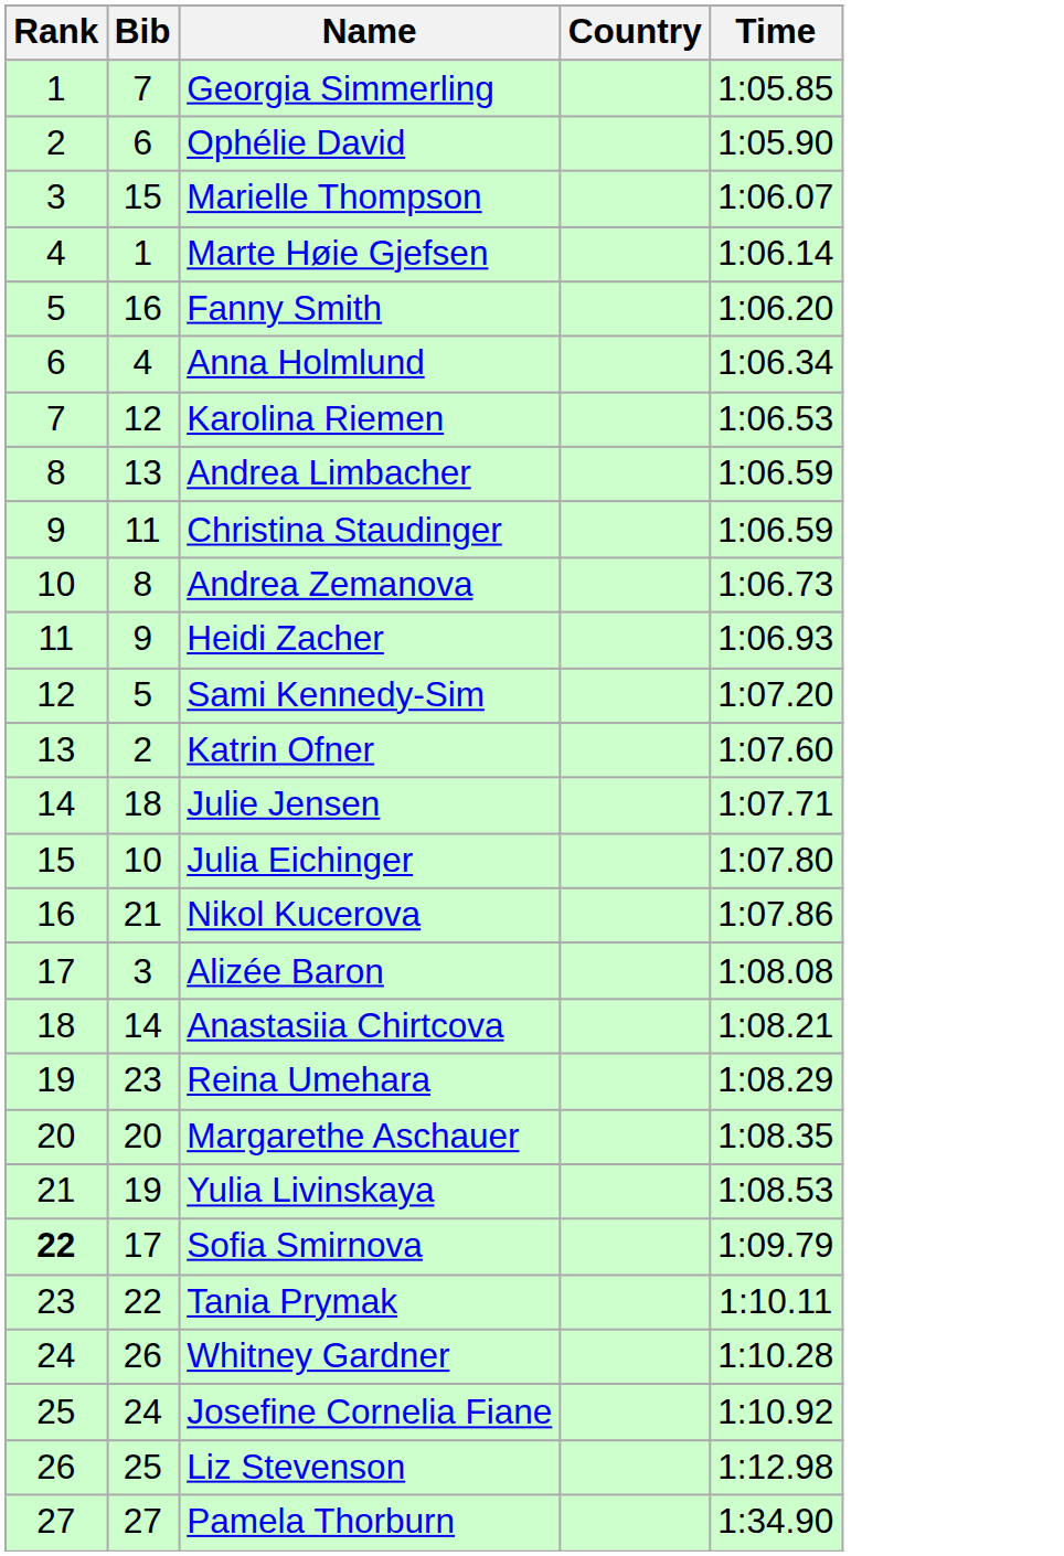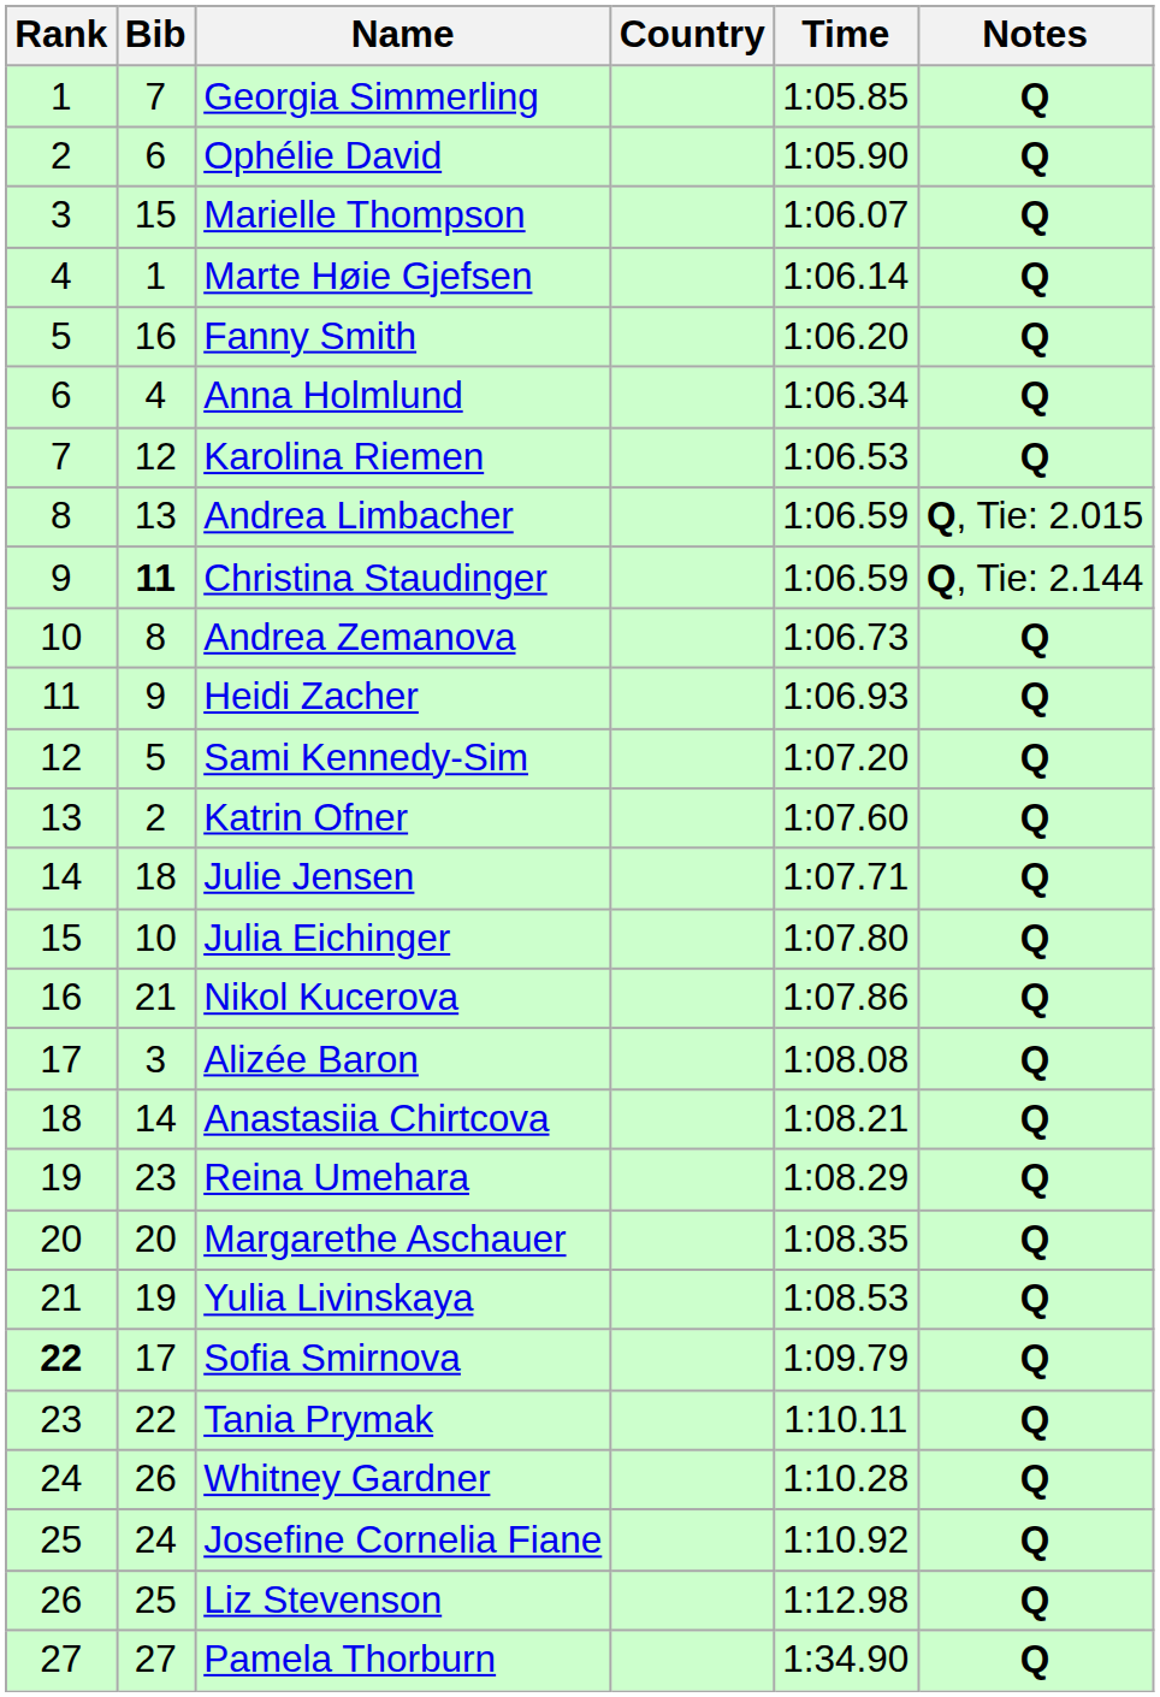 <table class="wikitable sortable" style="text-align:center">
 <tr>
 <th>Rank</th>
 <th>Bib</th>
 <th>Name</th>
 <th>Country</th>
 <th>Time</th>
+<th>Notes</th>
 </tr>
 <tr bgcolor="#ccffcc">
 <td>1</td>
 <td>7</td>
 <td align=left><a href='#'>Georgia Simmerling</a></td>
 <td align=left></td>
 <td>1:05.85</td>
+<td><strong>Q</strong></td>
 </tr>
 <tr bgcolor="#ccffcc">
 <td>2</td>
 <td>6</td>
 <td align=left><a href='#'>Ophélie David</a></td>
 <td align=left></td>
 <td>1:05.90</td>
+<td><strong>Q</strong></td>
 </tr>
 <tr bgcolor="#ccffcc">
 <td>3</td>
 <td>15</td>
 <td align=left><a href='#'>Marielle Thompson</a></td>
 <td align=left></td>
 <td>1:06.07</td>
+<td><strong>Q</strong></td>
 </tr>
 <tr bgcolor="#ccffcc">
 <td>4</td>
 <td>1</td>
 <td align=left><a href='#'>Marte Høie Gjefsen</a></td>
 <td align=left></td>
 <td>1:06.14</td>
+<td><strong>Q</strong></td>
 </tr>
 <tr bgcolor="#ccffcc">
 <td>5</td>
 <td>16</td>
 <td align=left><a href='#'>Fanny Smith</a></td>
 <td align=left></td>
 <td>1:06.20</td>
+<td><strong>Q</strong></td>
 </tr>
 <tr bgcolor="#ccffcc">
 <td>6</td>
 <td>4</td>
 <td align=left><a href='#'>Anna Holmlund</a></td>
 <td align=left></td>
 <td>1:06.34</td>
+<td><strong>Q</strong></td>
 </tr>
 <tr bgcolor="#ccffcc">
 <td>7</td>
 <td>12</td>
 <td align=left><a href='#'>Karolina Riemen</a></td>
 <td align=left></td>
 <td>1:06.53</td>
+<td><strong>Q</strong></td>
 </tr>
 <tr bgcolor="#ccffcc">
 <td>8</td>
 <td>13</td>
 <td align=left><a href='#'>Andrea Limbacher</a></td>
 <td align=left></td>
 <td>1:06.59</td>
+<td><strong>Q</strong>, Tie: 2.015</td>
 </tr>
 <tr bgcolor="#ccffcc">
 <td>9</td>
-<td>11</td>
+<td><strong>11</strong></td>
 <td align=left><a href='#'>Christina Staudinger</a></td>
 <td align=left></td>
 <td>1:06.59</td>
+<td><strong>Q</strong>, Tie: 2.144</td>
 </tr>
 <tr bgcolor="#ccffcc">
 <td>10</td>
 <td>8</td>
 <td align=left><a href='#'>Andrea Zemanova</a></td>
 <td align=left></td>
 <td>1:06.73</td>
+<td><strong>Q</strong></td>
 </tr>
 <tr bgcolor="#ccffcc">
 <td>11</td>
 <td>9</td>
 <td align=left><a href='#'>Heidi Zacher</a></td>
 <td align=left></td>
 <td>1:06.93</td>
+<td><strong>Q</strong></td>
 </tr>
 <tr bgcolor="#ccffcc">
 <td>12</td>
 <td>5</td>
 <td align=left><a href='#'>Sami Kennedy-Sim</a></td>
 <td align=left></td>
 <td>1:07.20</td>
+<td><strong>Q</strong></td>
 </tr>
 <tr bgcolor="#ccffcc">
 <td>13</td>
 <td>2</td>
 <td align=left><a href='#'>Katrin Ofner</a></td>
 <td align=left></td>
 <td>1:07.60</td>
+<td><strong>Q</strong></td>
 </tr>
 <tr bgcolor="#ccffcc">
 <td>14</td>
 <td>18</td>
 <td align=left><a href='#'>Julie Jensen</a></td>
 <td align=left></td>
 <td>1:07.71</td>
+<td><strong>Q</strong></td>
 </tr>
 <tr bgcolor="#ccffcc">
 <td>15</td>
 <td>10</td>
 <td align=left><a href='#'>Julia Eichinger</a></td>
 <td align=left></td>
 <td>1:07.80</td>
+<td><strong>Q</strong></td>
 </tr>
 <tr bgcolor="#ccffcc">
 <td>16</td>
 <td>21</td>
 <td align=left><a href='#'>Nikol Kucerova</a></td>
 <td align=left></td>
 <td>1:07.86</td>
+<td><strong>Q</strong></td>
 </tr>
 <tr bgcolor="#ccffcc">
 <td>17</td>
 <td>3</td>
 <td align=left><a href='#'>Alizée Baron</a></td>
 <td align=left></td>
 <td>1:08.08</td>
+<td><strong>Q</strong></td>
 </tr>
 <tr bgcolor="#ccffcc">
 <td>18</td>
 <td>14</td>
 <td align=left><a href='#'>Anastasiia Chirtcova</a></td>
 <td align=left></td>
 <td>1:08.21</td>
+<td><strong>Q</strong></td>
 </tr>
 <tr bgcolor="#ccffcc">
 <td>19</td>
 <td>23</td>
 <td align=left><a href='#'>Reina Umehara</a></td>
 <td align=left></td>
 <td>1:08.29</td>
+<td><strong>Q</strong></td>
 </tr>
 <tr bgcolor="#ccffcc">
 <td>20</td>
 <td>20</td>
 <td align=left><a href='#'>Margarethe Aschauer</a></td>
 <td align=left></td>
 <td>1:08.35</td>
+<td><strong>Q</strong></td>
 </tr>
 <tr bgcolor="#ccffcc">
 <td>21</td>
 <td>19</td>
 <td align=left><a href='#'>Yulia Livinskaya</a></td>
 <td align=left></td>
 <td>1:08.53</td>
+<td><strong>Q</strong></td>
 </tr>
 <tr bgcolor="#ccffcc">
 <td><strong>22</strong></td>
 <td>17</td>
 <td align=left><a href='#'>Sofia Smirnova</a></td>
 <td align=left></td>
 <td>1:09.79</td>
+<td><strong>Q</strong></td>
 </tr>
 <tr bgcolor="#ccffcc">
 <td>23</td>
 <td>22</td>
 <td align=left><a href='#'>Tania Prymak</a></td>
 <td align=left></td>
 <td>1:10.11</td>
+<td><strong>Q</strong></td>
 </tr>
 <tr bgcolor="#ccffcc">
 <td>24</td>
 <td>26</td>
 <td align=left><a href='#'>Whitney Gardner</a></td>
 <td align=left></td>
 <td>1:10.28</td>
+<td><strong>Q</strong></td>
 </tr>
 <tr bgcolor="#ccffcc">
 <td>25</td>
 <td>24</td>
 <td align=left><a href='#'>Josefine Cornelia Fiane</a></td>
 <td align=left></td>
 <td>1:10.92</td>
+<td><strong>Q</strong></td>
 </tr>
 <tr bgcolor="#ccffcc">
 <td>26</td>
 <td>25</td>
 <td align=left><a href='#'>Liz Stevenson</a></td>
 <td align=left></td>
 <td>1:12.98</td>
+<td><strong>Q</strong></td>
 </tr>
 <tr bgcolor="#ccffcc">
 <td>27</td>
 <td>27</td>
 <td align=left><a href='#'>Pamela Thorburn</a></td>
 <td align=left></td>
 <td>1:34.90</td>
+<td><strong>Q</strong></td>
 </tr>
 </table>
